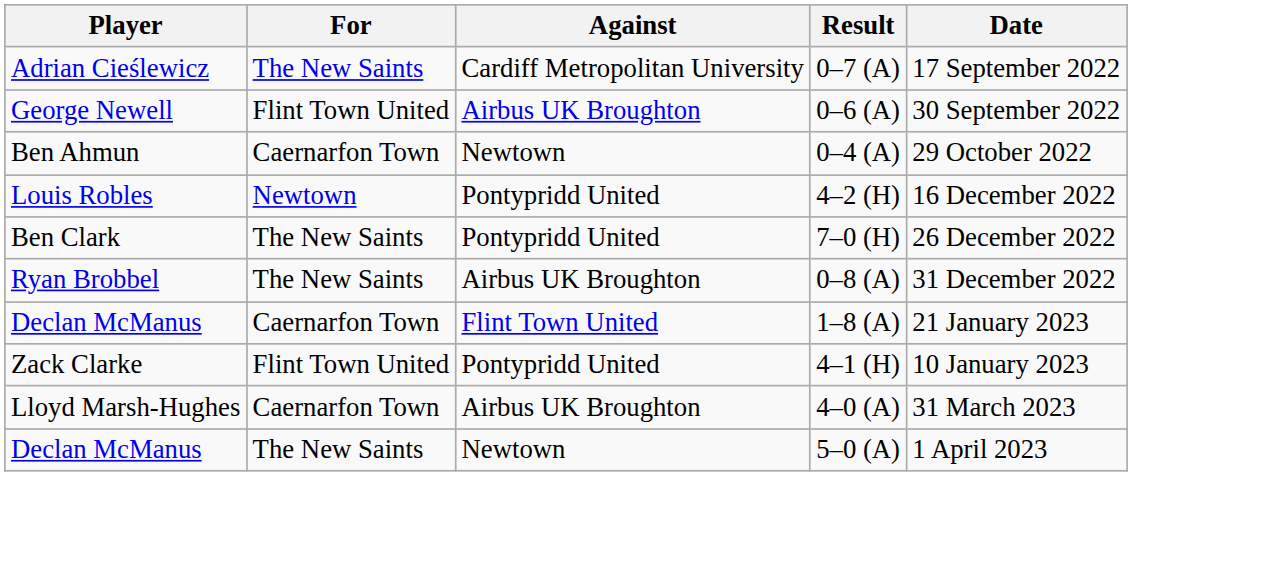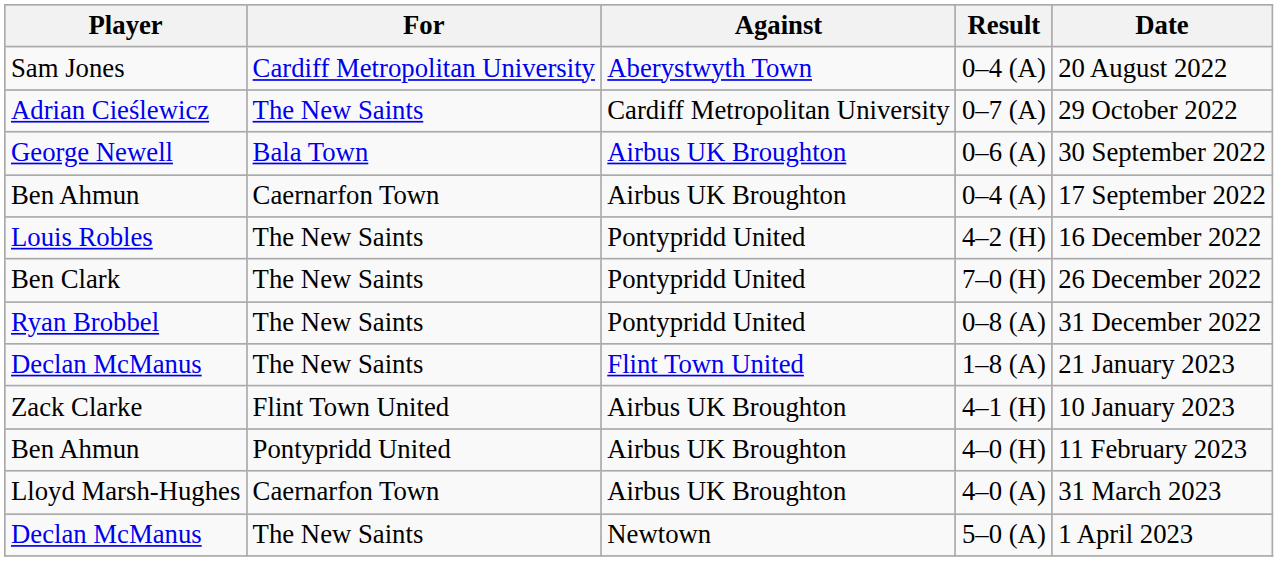 <table class="wikitable sortable">
 <tr>
 <th>Player</th>
 <th>For</th>
 <th>Against</th>
 <th style="text-align:center">Result</th>
 <th>Date</th>
 </tr>
 <tr>
+<td> Sam Jones</td>
+<td><a href='#'>Cardiff Metropolitan University</a></td>
+<td><a href='#'>Aberystwyth Town</a></td>
+<td>0–4 (A)</td>
+<td>20 August 2022</td>
+</tr>
+<tr>
 <td> <a href='#'>Adrian Cieślewicz</a></td>
 <td><a href='#'>The New Saints</a></td>
 <td>Cardiff Metropolitan University</td>
 <td>0–7 (A)</td>
-<td>17 September 2022</td>
+<td>29 October 2022</td>
 </tr>
 <tr>
 <td> <a href='#'>George Newell</a></td>
-<td>Flint Town United</td>
+<td><a href='#'>Bala Town</a></td>
 <td><a href='#'>Airbus UK Broughton</a></td>
 <td>0–6 (A)</td>
 <td>30 September 2022</td>
 </tr>
 <tr>
 <td> Ben Ahmun</td>
 <td>Caernarfon Town</td>
-<td>Newtown</td>
+<td>Airbus UK Broughton</td>
 <td>0–4 (A)</td>
-<td>29 October 2022</td>
+<td>17 September 2022</td>
 </tr>
 <tr>
 <td> <a href='#'>Louis Robles</a></td>
-<td><a href='#'>Newtown</a></td>
+<td>The New Saints</td>
 <td>Pontypridd United</td>
 <td>4–2 (H)</td>
 <td>16 December 2022</td>
 </tr>
 <tr>
 <td> Ben Clark</td>
 <td>The New Saints</td>
 <td>Pontypridd United</td>
 <td>7–0 (H)</td>
 <td>26 December 2022</td>
 </tr>
 <tr>
 <td> <a href='#'>Ryan Brobbel</a></td>
 <td>The New Saints</td>
-<td>Airbus UK Broughton</td>
+<td>Pontypridd United</td>
 <td>0–8 (A)</td>
 <td>31 December 2022</td>
 </tr>
 <tr>
 <td> <a href='#'>Declan McManus</a></td>
-<td>Caernarfon Town</td>
+<td>The New Saints</td>
 <td><a href='#'>Flint Town United</a></td>
 <td>1–8 (A)</td>
 <td>21 January 2023</td>
 </tr>
 <tr>
 <td> Zack Clarke</td>
 <td>Flint Town United</td>
-<td>Pontypridd United</td>
+<td>Airbus UK Broughton</td>
 <td>4–1 (H)</td>
 <td>10 January 2023</td>
+</tr>
+<tr>
+<td> Ben Ahmun</td>
+<td>Pontypridd United</td>
+<td>Airbus UK Broughton</td>
+<td>4–0 (H)</td>
+<td>11 February 2023</td>
 </tr>
 <tr>
 <td> Lloyd Marsh-Hughes</td>
 <td>Caernarfon Town</td>
 <td>Airbus UK Broughton</td>
 <td>4–0 (A)</td>
 <td>31 March 2023</td>
 </tr>
 <tr>
 <td> <a href='#'>Declan McManus</a></td>
 <td>The New Saints</td>
 <td>Newtown</td>
 <td>5–0 (A)</td>
 <td>1 April 2023</td>
 </tr>
 </table>
